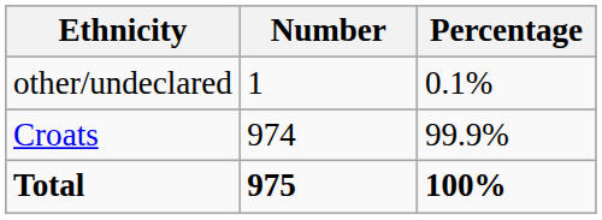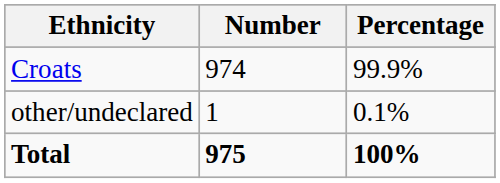 <table class="wikitable">
 <tr>
 <th width="100px">Ethnicity</th>
 <th width="80px">Number</th>
 <th width="80px">Percentage</th>
 </tr>
 <tr>
+<td><a href='#'>Croats</a></td>
+<td>974</td>
+<td>99.9%</td>
+</tr>
+<tr>
 <td>other/undeclared</td>
 <td>1</td>
 <td>0.1%</td>
-</tr>
-<tr>
-<td><a href='#'>Croats</a></td>
-<td>974</td>
-<td>99.9%</td>
 </tr>
 <tr>
 <td><strong>Total</strong></td>
 <td><strong>975</strong></td>
 <td><strong>100%</strong></td>
 </tr>
 </table>
